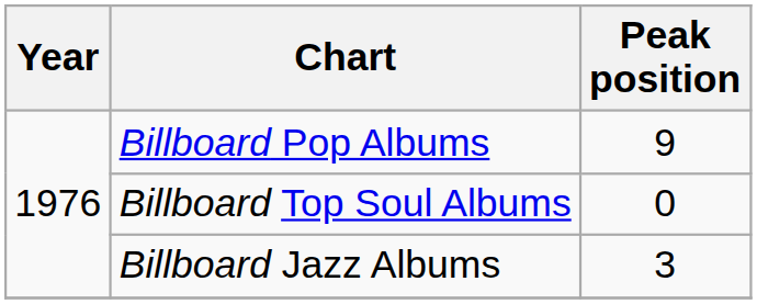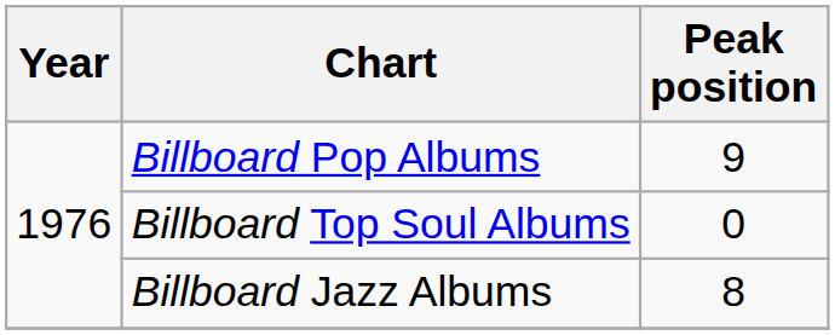 <table class="wikitable">
 <tr>
 <th>Year</th>
 <th>Chart</th>
 <th>Peak<br>position</th>
 </tr>
 <tr>
 <td rowspan=3>1976</td>
 <td><a href='#'><em>Billboard</em> Pop Albums</a></td>
 <td align=center>9</td>
 </tr>
 <tr>
 <td><em>Billboard</em> <a href='#'>Top Soul Albums</a></td>
 <td align=center>0</td>
 </tr>
 <tr>
 <td><em>Billboard</em> Jazz Albums</td>
-<td align=center>3</td>
+<td align=center>8</td>
 </tr>
 <tr>
 </tr>
 </table>
